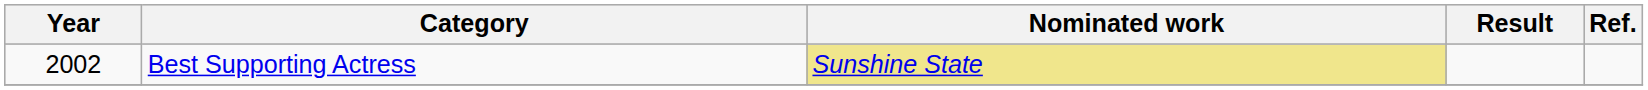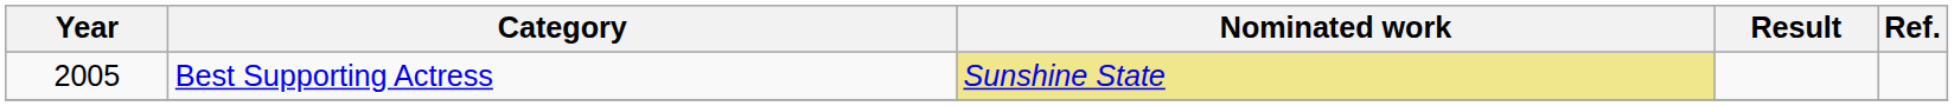 <table class=wikitable>
 <tr>
 <th scope="col" style="width:5em;">Year</th>
 <th scope="col" style="width:26em;">Category</th>
 <th scope="col" style="width:25em;">Nominated work</th>
 <th scope="col" style="width:5em;">Result</th>
 <th>Ref.</th>
 </tr>
 <tr>
-<td style="text-align:center;">2002</td>
+<td style="text-align:center;">2005</td>
 <td><a href='#'>Best Supporting Actress</a></td>
 <td style="background: khaki;"><em><a href='#'>Sunshine State</a></em></td>
 <td></td>
 <td></td>
 </tr>
 <tr>
 </tr>
 </table>
